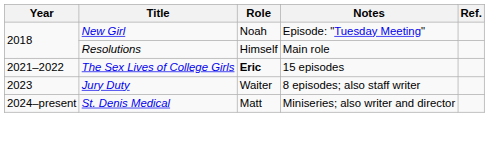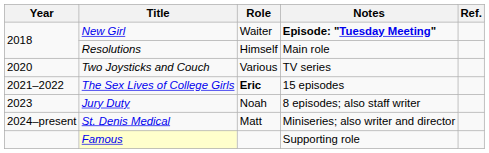 <table class="wikitable">
 <tr>
 <th>Year</th>
 <th>Title</th>
 <th>Role</th>
 <th>Notes</th>
 <th>Ref.</th>
 </tr>
 <tr>
 <td rowspan="2">2018</td>
 <td><em><a href='#'>New Girl</a></em></td>
-<td>Noah</td>
-<td>Episode: "<a href='#'>Tuesday Meeting</a>"</td>
+<td>Waiter</td>
+<td><strong>Episode: "<a href='#'>Tuesday Meeting</a>"</strong></td>
 <td></td>
 </tr>
 <tr>
 <td><em>Resolutions</em></td>
 <td>Himself</td>
 <td>Main role</td>
+<td></td>
+</tr>
+<tr>
+<td>2020</td>
+<td><em>Two Joysticks and Couch</em></td>
+<td>Various</td>
+<td>TV series</td>
 <td></td>
 </tr>
 <tr>
 <td>2021–2022</td>
 <td><em><a href='#'>The Sex Lives of College Girls</a></em></td>
 <td><strong>Eric</strong></td>
 <td>15 episodes</td>
 <td></td>
 </tr>
 <tr>
 <td>2023</td>
 <td><em><a href='#'>Jury Duty</a></em></td>
-<td>Waiter</td>
+<td>Noah</td>
 <td>8 episodes; also staff writer</td>
 <td></td>
 </tr>
 <tr>
 <td>2024–present</td>
 <td><em><a href='#'>St. Denis Medical</a></em></td>
 <td>Matt</td>
 <td>Miniseries; also writer and director</td>
 <td></td>
 </tr>
+<tr>
+<td></td>
+<td style="background:#FFFFCC;"><em><a href='#'>Famous</a></em></td>
+<td></td>
+<td>Supporting role</td>
+<td></td>
+</tr>
 </table>
